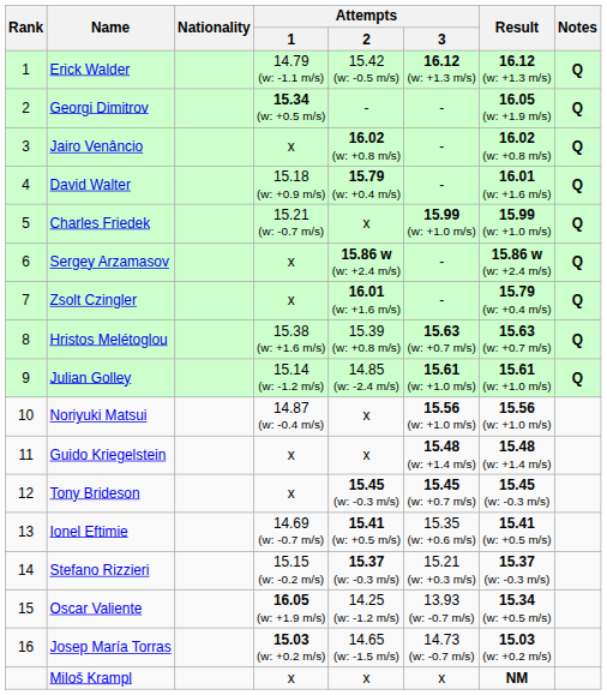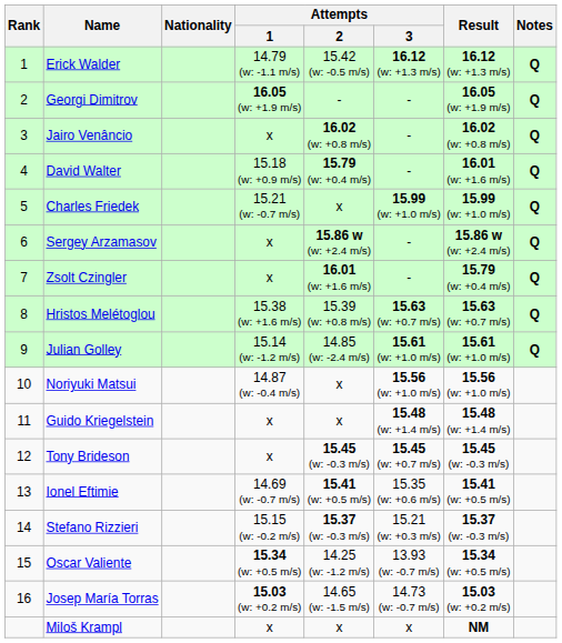 <table class="wikitable sortable" style="text-align:center">
 <tr>
 <th rowspan=2>Rank</th>
 <th rowspan=2>Name</th>
 <th rowspan=2>Nationality</th>
 <th colspan=3>Attempts</th>
 <th rowspan=2>Result</th>
 <th rowspan=2>Notes</th>
 </tr>
 <tr>
 <th>1</th>
 <th>2</th>
 <th>3</th>
 </tr>
 <tr bgcolor=ccffcc>
 <td>1</td>
 <td align=left><a href='#'>Erick Walder</a></td>
 <td align=left></td>
 <td>14.79<br><small>(w: -1.1 m/s)</small></td>
 <td>15.42<br><small>(w: -0.5 m/s)</small></td>
 <td><strong>16.12</strong><br><small>(w: +1.3 m/s)</small></td>
 <td><strong>16.12</strong> <br><small>(w: +1.3 m/s)</small></td>
 <td><strong>Q</strong></td>
 </tr>
 <tr bgcolor=ccffcc>
 <td>2</td>
 <td align=left><a href='#'>Georgi Dimitrov</a></td>
 <td align=left></td>
-<td><strong>15.34</strong><br><small>(w: +0.5 m/s)</small></td>
+<td><strong>16.05</strong><br><small>(w: +1.9 m/s)</small></td>
 <td>-</td>
 <td>-</td>
 <td><strong>16.05</strong> <br><small>(w: +1.9 m/s)</small></td>
 <td><strong>Q</strong></td>
 </tr>
 <tr bgcolor=ccffcc>
 <td>3</td>
 <td align=left><a href='#'>Jairo Venâncio</a></td>
 <td align=left></td>
 <td>x</td>
 <td><strong>16.02</strong><br><small>(w: +0.8 m/s)</small></td>
 <td>-</td>
 <td><strong>16.02</strong> <br><small>(w: +0.8 m/s)</small></td>
 <td><strong>Q</strong></td>
 </tr>
 <tr bgcolor=ccffcc>
 <td>4</td>
 <td align=left><a href='#'>David Walter</a></td>
 <td align=left></td>
 <td>15.18<br><small>(w: +0.9 m/s)</small></td>
 <td><strong>15.79</strong><br><small>(w: +0.4 m/s)</small></td>
 <td>-</td>
 <td><strong>16.01</strong> <br><small>(w: +1.6 m/s)</small></td>
 <td><strong>Q</strong></td>
 </tr>
 <tr bgcolor=ccffcc>
 <td>5</td>
 <td align=left><a href='#'>Charles Friedek</a></td>
 <td align=left></td>
 <td>15.21<br><small>(w: -0.7 m/s)</small></td>
 <td>x</td>
 <td><strong>15.99</strong><br><small>(w: +1.0 m/s)</small></td>
 <td><strong>15.99</strong> <br><small>(w: +1.0 m/s)</small></td>
 <td><strong>Q</strong></td>
 </tr>
 <tr bgcolor=ccffcc>
 <td>6</td>
 <td align=left><a href='#'>Sergey Arzamasov</a></td>
 <td align=left></td>
 <td>x</td>
 <td><strong>15.86</strong> <strong>w</strong> <br><small>(w: +2.4 m/s)</small></td>
 <td>-</td>
 <td><strong>15.86</strong>  <strong>w</strong> <br><small>(w: +2.4 m/s)</small></td>
 <td><strong>Q</strong></td>
 </tr>
 <tr bgcolor=ccffcc>
 <td>7</td>
 <td align=left><a href='#'>Zsolt Czingler</a></td>
 <td align=left></td>
 <td>x</td>
 <td><strong>16.01</strong><br><small>(w: +1.6 m/s)</small></td>
 <td>-</td>
 <td><strong>15.79</strong> <br><small>(w: +0.4 m/s)</small></td>
 <td><strong>Q</strong></td>
 </tr>
 <tr bgcolor=ccffcc>
 <td>8</td>
 <td align=left><a href='#'>Hristos Melétoglou</a></td>
 <td align=left></td>
 <td>15.38<br><small>(w: +1.6 m/s)</small></td>
 <td>15.39<br><small>(w: +0.8 m/s)</small></td>
 <td><strong>15.63</strong><br><small>(w: +0.7 m/s)</small></td>
 <td><strong>15.63</strong> <br><small>(w: +0.7 m/s)</small></td>
 <td><strong>Q</strong></td>
 </tr>
 <tr bgcolor=ccffcc>
 <td>9</td>
 <td align=left><a href='#'>Julian Golley</a></td>
 <td align=left></td>
 <td>15.14<br><small>(w: -1.2 m/s)</small></td>
 <td>14.85<br><small>(w: -2.4 m/s)</small></td>
 <td><strong>15.61</strong><br><small>(w: +1.0 m/s)</small></td>
 <td><strong>15.61</strong> <br><small>(w: +1.0 m/s)</small></td>
 <td><strong>Q</strong></td>
 </tr>
 <tr>
 <td>10</td>
 <td align=left><a href='#'>Noriyuki Matsui</a></td>
 <td align=left></td>
 <td>14.87<br><small>(w: -0.4 m/s)</small></td>
 <td>x</td>
 <td><strong>15.56</strong><br><small>(w: +1.0 m/s)</small></td>
 <td><strong>15.56</strong> <br><small>(w: +1.0 m/s)</small></td>
 <td></td>
 </tr>
 <tr>
 <td>11</td>
 <td align=left><a href='#'>Guido Kriegelstein</a></td>
 <td align=left></td>
 <td>x</td>
 <td>x</td>
 <td><strong>15.48</strong><br><small>(w: +1.4 m/s)</small></td>
 <td><strong>15.48</strong> <br><small>(w: +1.4 m/s)</small></td>
 <td></td>
 </tr>
 <tr>
 <td>12</td>
 <td align=left><a href='#'>Tony Brideson</a></td>
 <td align=left></td>
 <td>x</td>
 <td><strong>15.45</strong><br><small>(w: -0.3 m/s)</small></td>
 <td><strong>15.45</strong><br><small>(w: +0.7 m/s)</small></td>
 <td><strong>15.45</strong> <br><small>(w: -0.3 m/s)</small></td>
 <td></td>
 </tr>
 <tr>
 <td>13</td>
 <td align=left><a href='#'>Ionel Eftimie</a></td>
 <td align=left></td>
 <td>14.69<br><small>(w: -0.7 m/s)</small></td>
 <td><strong>15.41</strong><br><small>(w: +0.5 m/s)</small></td>
 <td>15.35<br><small>(w: +0.6 m/s)</small></td>
 <td><strong>15.41</strong> <br><small>(w: +0.5 m/s)</small></td>
 <td></td>
 </tr>
 <tr>
 <td>14</td>
 <td align=left><a href='#'>Stefano Rizzieri</a></td>
 <td align=left></td>
 <td>15.15<br><small>(w: -0.2 m/s)</small></td>
 <td><strong>15.37</strong><br><small>(w: -0.3 m/s)</small></td>
 <td>15.21<br><small>(w: +0.3 m/s)</small></td>
 <td><strong>15.37</strong> <br><small>(w: -0.3 m/s)</small></td>
 <td></td>
 </tr>
 <tr>
 <td>15</td>
 <td align=left><a href='#'>Oscar Valiente</a></td>
 <td align=left></td>
-<td><strong>16.05</strong><br><small>(w: +1.9 m/s)</small></td>
+<td><strong>15.34</strong><br><small>(w: +0.5 m/s)</small></td>
 <td>14.25<br><small>(w: -1.2 m/s)</small></td>
 <td>13.93<br><small>(w: -0.7 m/s)</small></td>
 <td><strong>15.34</strong> <br><small>(w: +0.5 m/s)</small></td>
 <td></td>
 </tr>
 <tr>
 <td>16</td>
 <td align=left><a href='#'>Josep María Torras</a></td>
 <td align=left></td>
 <td><strong>15.03</strong><br><small>(w: +0.2 m/s)</small></td>
 <td>14.65<br><small>(w: -1.5 m/s)</small></td>
 <td>14.73<br><small>(w: -0.7 m/s)</small></td>
 <td><strong>15.03</strong> <br><small>(w: +0.2 m/s)</small></td>
 <td></td>
 </tr>
 <tr>
 <td></td>
 <td align=left><a href='#'>Miloš Krampl</a></td>
 <td align=left></td>
 <td>x</td>
 <td>x</td>
 <td>x</td>
 <td><strong>NM</strong></td>
 <td></td>
 </tr>
 </table>
